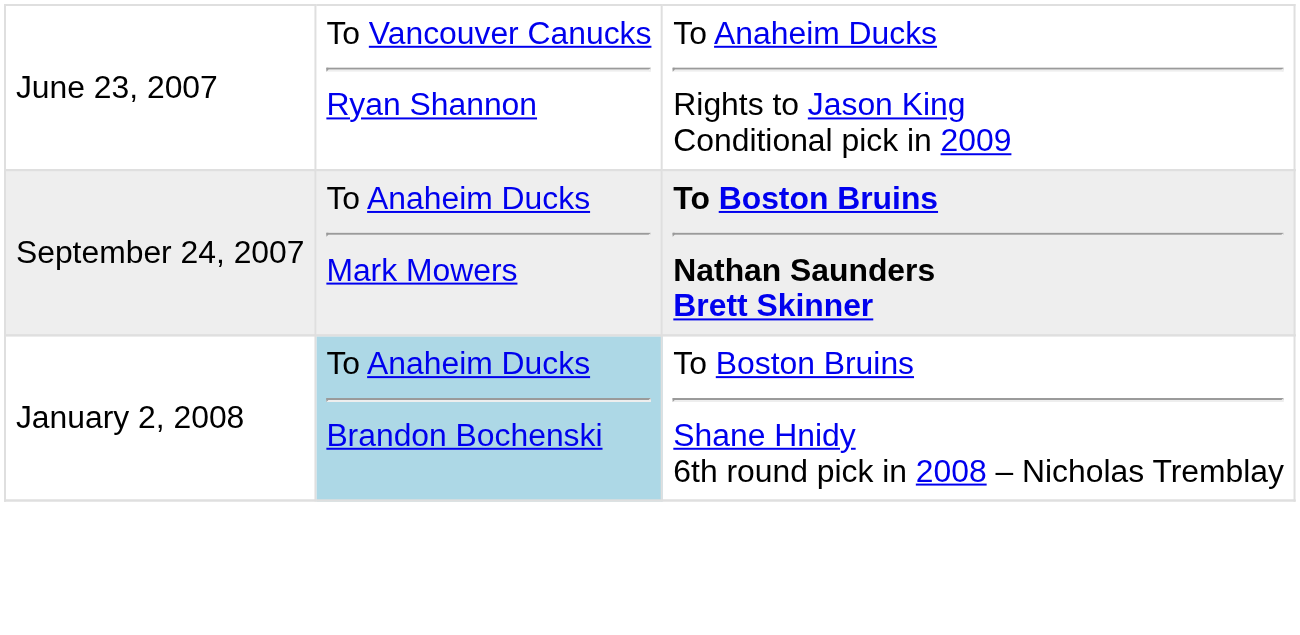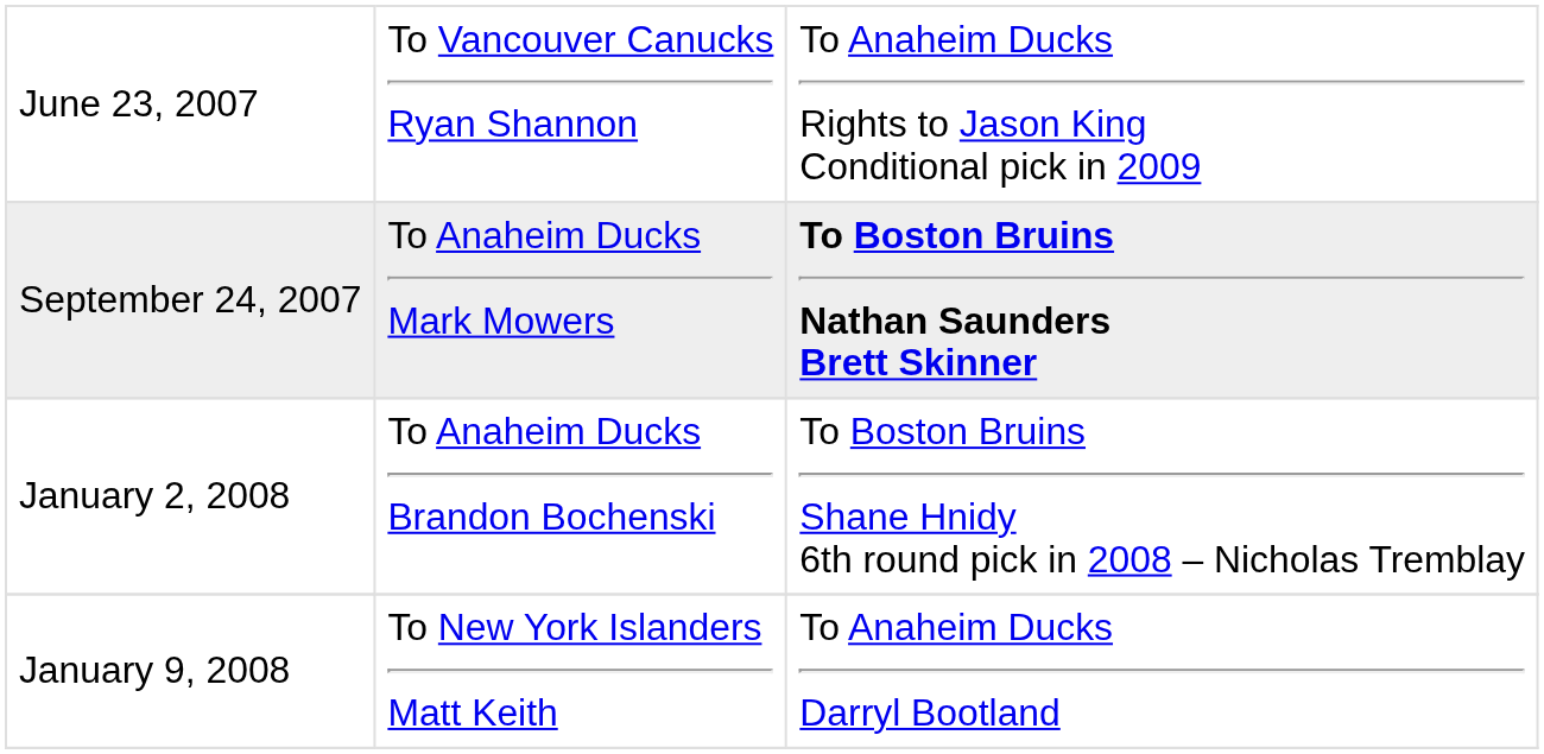 <table border=1 style="border-collapse:collapse" bordercolor="#DFDFDF"  cellpadding="5">
 <tr>
 <td>June 23, 2007<br></td>
 <td valign="top">To <a href='#'>Vancouver Canucks</a> <hr><a href='#'>Ryan Shannon</a></td>
 <td valign="top">To <a href='#'>Anaheim Ducks</a> <hr>Rights to <a href='#'>Jason King</a> <br> Conditional pick in <a href='#'>2009</a></td>
 </tr>
 <tr>
 </tr>
 <tr bgcolor="#eeeeee">
 <td>September 24, 2007<br></td>
 <td valign="top">To <a href='#'>Anaheim Ducks</a> <hr> <a href='#'>Mark Mowers</a></td>
 <td valign="top"><strong>To <a href='#'>Boston Bruins</a> <hr> Nathan Saunders <br> <a href='#'>Brett Skinner</a></strong></td>
 </tr>
 <tr>
 </tr>
 <tr>
 <td>January 2, 2008<br></td>
-<td valign="top" style="background: lightblue;">To <a href='#'>Anaheim Ducks</a> <hr><a href='#'>Brandon Bochenski</a></td>
+<td valign="top">To <a href='#'>Anaheim Ducks</a> <hr><a href='#'>Brandon Bochenski</a></td>
 <td valign="top">To <a href='#'>Boston Bruins</a> <hr><a href='#'>Shane Hnidy</a> <br> 6th round pick in <a href='#'>2008</a> – Nicholas Tremblay</td>
 </tr>
 <tr>
 </tr>
 <tr>
+<td>January 9, 2008<br></td>
+<td valign="top">To <a href='#'>New York Islanders</a> <hr><a href='#'>Matt Keith</a></td>
+<td valign="top">To <a href='#'>Anaheim Ducks</a> <hr><a href='#'>Darryl Bootland</a></td>
+</tr>
+<tr>
 </tr>
 </table>
